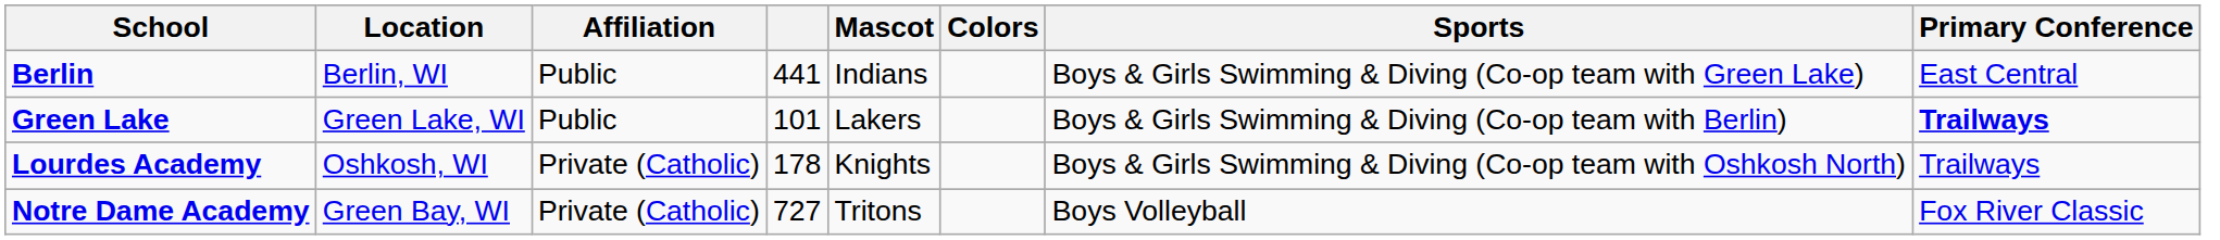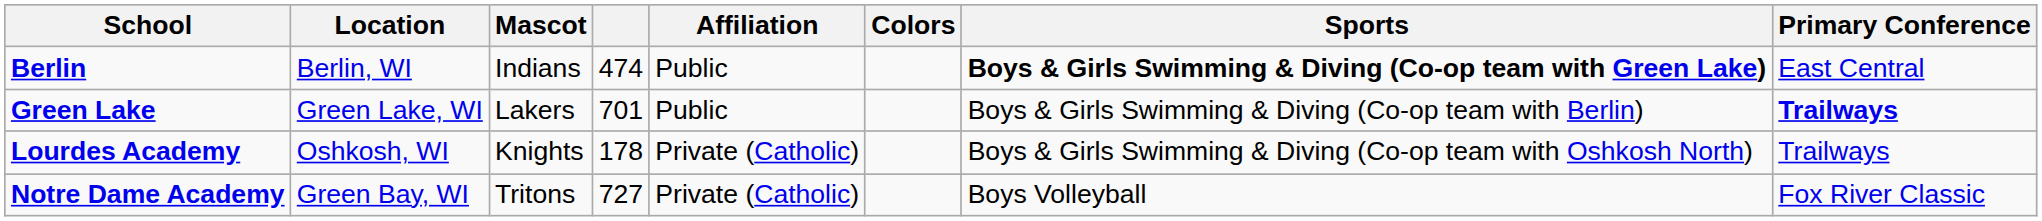 <table class="wikitable">
 <tr>
 <th>School</th>
 <th>Location</th>
+<th>Mascot</th>
+<th></th>
 <th>Affiliation</th>
-<th></th>
-<th>Mascot</th>
 <th>Colors</th>
 <th>Sports</th>
 <th>Primary Conference</th>
 </tr>
 <tr>
 <td><a href='#'><strong>Berlin</strong></a></td>
 <td><a href='#'>Berlin, WI</a></td>
+<td>Indians</td>
+<td>474</td>
 <td>Public</td>
-<td>441</td>
-<td>Indians</td>
 <td> </td>
-<td>Boys & Girls Swimming & Diving (Co-op team with <a href='#'>Green Lake</a>)</td>
+<td><strong>Boys & Girls Swimming & Diving (Co-op team with <a href='#'>Green Lake</a>)</strong></td>
 <td><a href='#'>East Central</a></td>
 </tr>
 <tr>
 <td><a href='#'><strong>Green Lake</strong></a></td>
 <td><a href='#'>Green Lake, WI</a></td>
+<td>Lakers</td>
+<td>701</td>
 <td>Public</td>
-<td>101</td>
-<td>Lakers</td>
 <td> </td>
 <td>Boys & Girls Swimming & Diving (Co-op team with <a href='#'>Berlin</a>)</td>
 <td><strong><a href='#'>Trailways</a></strong></td>
 </tr>
 <tr>
 <td><a href='#'><strong>Lourdes Academy</strong></a></td>
 <td><a href='#'>Oshkosh, WI</a></td>
+<td>Knights</td>
+<td>178</td>
 <td>Private (<a href='#'>Catholic</a>)</td>
-<td>178</td>
-<td>Knights</td>
 <td> </td>
 <td>Boys & Girls Swimming & Diving (Co-op team with <a href='#'>Oshkosh North</a>)</td>
 <td><a href='#'>Trailways</a></td>
 </tr>
 <tr>
 <td><a href='#'><strong>Notre Dame Academy</strong></a></td>
 <td><a href='#'>Green Bay, WI</a></td>
+<td>Tritons</td>
+<td>727</td>
 <td>Private (<a href='#'>Catholic</a>)</td>
-<td>727</td>
-<td>Tritons</td>
 <td> </td>
 <td>Boys Volleyball</td>
 <td><a href='#'>Fox River Classic</a></td>
 </tr>
 </table>
